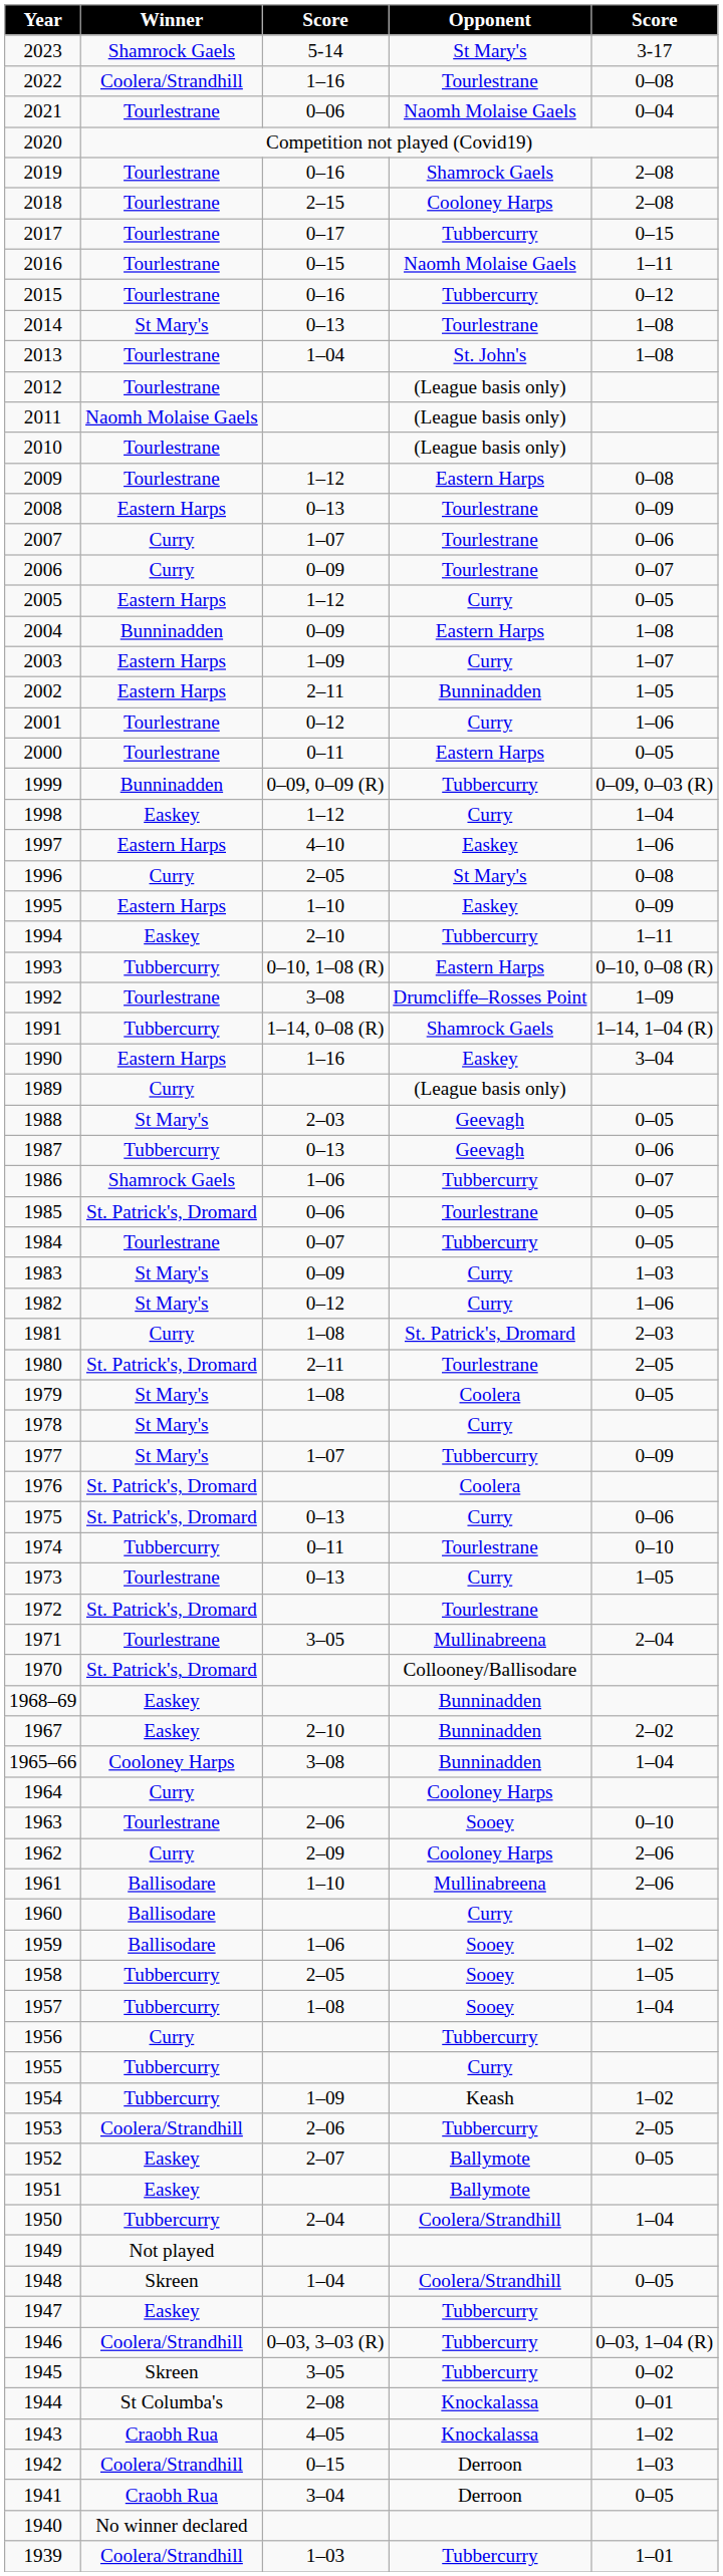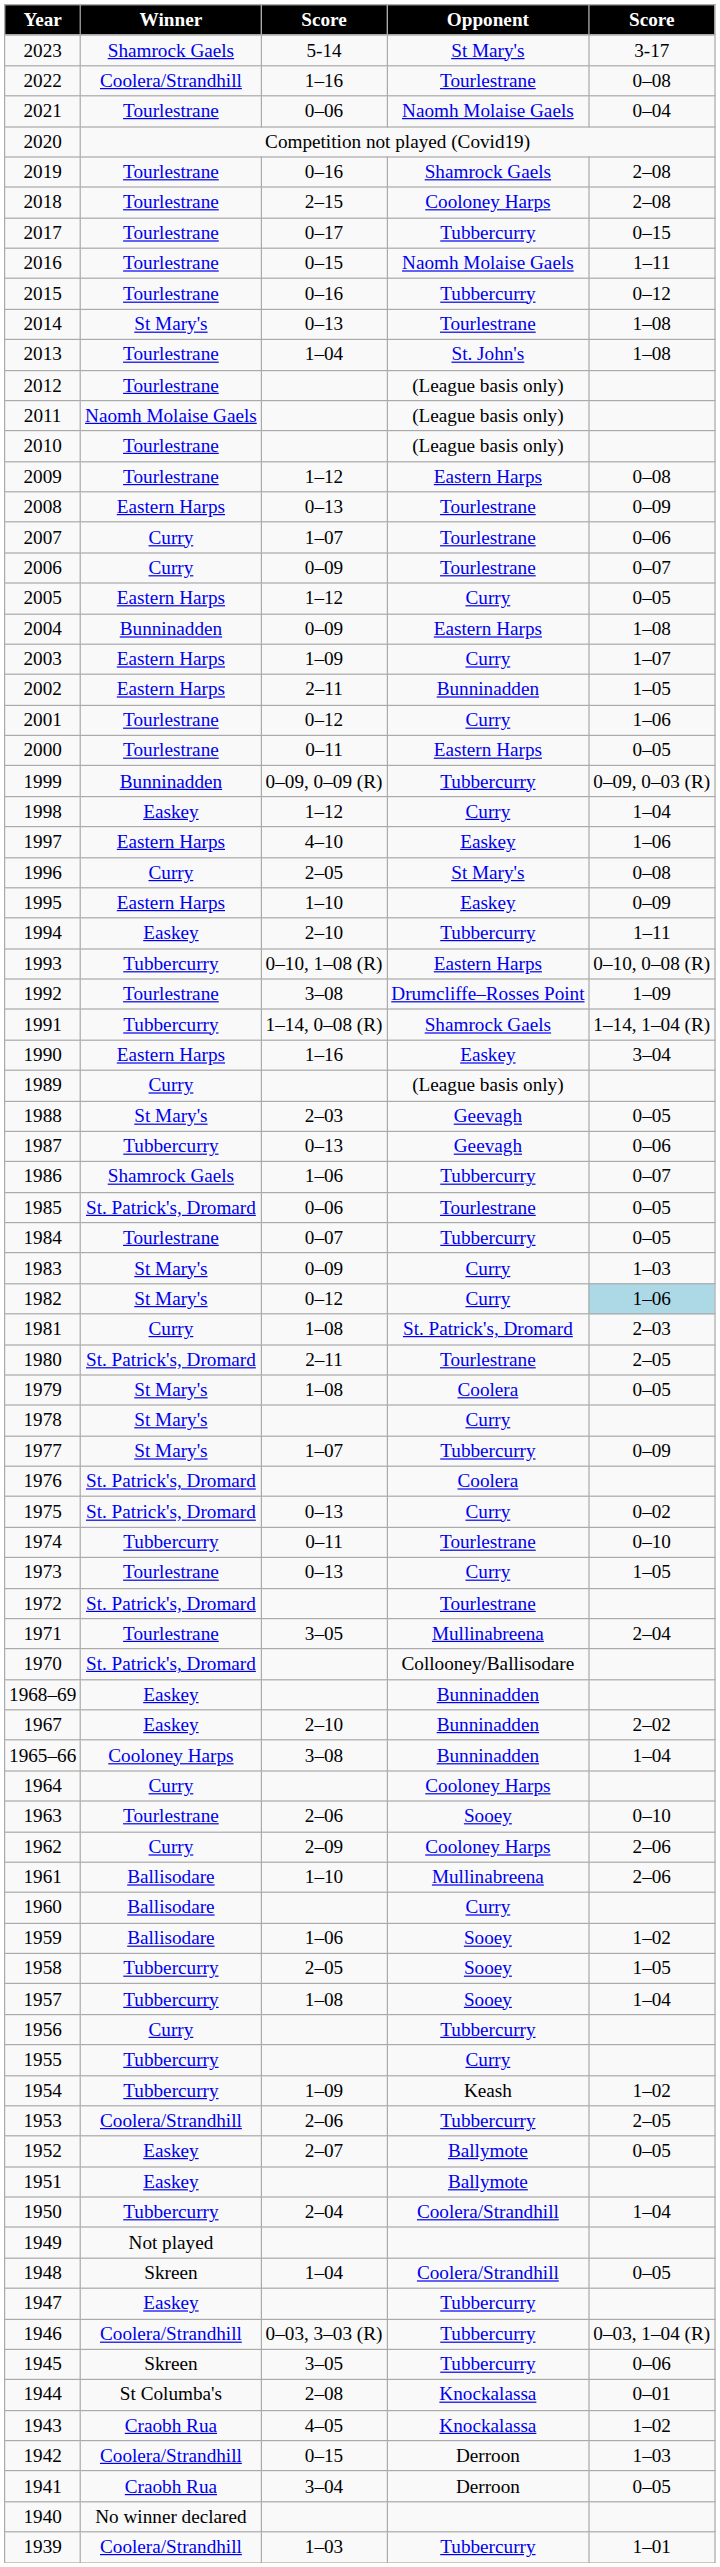 <table class="wikitable" style="text-align:center;">
 <tr>
 <th style="background:black;color:white">Year</th>
 <th style="background:black;color:white">Winner</th>
 <th style="background:black;color:white">Score</th>
 <th style="background:black;color:white">Opponent</th>
 <th style="background:black;color:white">Score</th>
 </tr>
 <tr>
 <td>2023</td>
 <td><a href='#'>Shamrock Gaels</a></td>
 <td>5-14</td>
 <td><a href='#'>St Mary's</a></td>
 <td>3-17</td>
 </tr>
 <tr>
 <td>2022</td>
 <td><a href='#'>Coolera/Strandhill</a></td>
 <td>1–16</td>
 <td><a href='#'>Tourlestrane</a></td>
 <td>0–08</td>
 </tr>
 <tr>
 <td>2021</td>
 <td><a href='#'>Tourlestrane</a></td>
 <td>0–06</td>
 <td><a href='#'>Naomh Molaise Gaels</a></td>
 <td>0–04</td>
 </tr>
 <tr>
 <td>2020</td>
 <td colspan="4">Competition not played (Covid19)</td>
 </tr>
 <tr>
 <td>2019</td>
 <td><a href='#'>Tourlestrane</a></td>
 <td>0–16</td>
 <td><a href='#'>Shamrock Gaels</a></td>
 <td>2–08</td>
 </tr>
 <tr>
 <td>2018</td>
 <td><a href='#'>Tourlestrane</a></td>
 <td>2–15</td>
 <td><a href='#'>Cooloney Harps</a></td>
 <td>2–08</td>
 </tr>
 <tr>
 <td>2017</td>
 <td><a href='#'>Tourlestrane</a></td>
 <td>0–17</td>
 <td><a href='#'>Tubbercurry</a></td>
 <td>0–15</td>
 </tr>
 <tr>
 <td>2016</td>
 <td><a href='#'>Tourlestrane</a></td>
 <td>0–15</td>
 <td><a href='#'>Naomh Molaise Gaels</a></td>
 <td>1–11</td>
 </tr>
 <tr>
 <td>2015</td>
 <td><a href='#'>Tourlestrane</a></td>
 <td>0–16</td>
 <td><a href='#'>Tubbercurry</a></td>
 <td>0–12</td>
 </tr>
 <tr>
 <td>2014</td>
 <td><a href='#'>St Mary's</a></td>
 <td>0–13</td>
 <td><a href='#'>Tourlestrane</a></td>
 <td>1–08</td>
 </tr>
 <tr>
 <td>2013</td>
 <td><a href='#'>Tourlestrane</a></td>
 <td>1–04</td>
 <td><a href='#'>St. John's</a></td>
 <td>1–08</td>
 </tr>
 <tr>
 <td>2012</td>
 <td><a href='#'>Tourlestrane</a></td>
 <td></td>
 <td>(League basis only)</td>
 <td></td>
 </tr>
 <tr>
 <td>2011</td>
 <td><a href='#'>Naomh Molaise Gaels</a></td>
 <td></td>
 <td>(League basis only)</td>
 <td></td>
 </tr>
 <tr>
 <td>2010</td>
 <td><a href='#'>Tourlestrane</a></td>
 <td></td>
 <td>(League basis only)</td>
 <td></td>
 </tr>
 <tr>
 <td>2009</td>
 <td><a href='#'>Tourlestrane</a></td>
 <td>1–12</td>
 <td><a href='#'>Eastern Harps</a></td>
 <td>0–08</td>
 </tr>
 <tr>
 <td>2008</td>
 <td><a href='#'>Eastern Harps</a></td>
 <td>0–13</td>
 <td><a href='#'>Tourlestrane</a></td>
 <td>0–09</td>
 </tr>
 <tr>
 <td>2007</td>
 <td><a href='#'>Curry</a></td>
 <td>1–07</td>
 <td><a href='#'>Tourlestrane</a></td>
 <td>0–06</td>
 </tr>
 <tr>
 <td>2006</td>
 <td><a href='#'>Curry</a></td>
 <td>0–09</td>
 <td><a href='#'>Tourlestrane</a></td>
 <td>0–07</td>
 </tr>
 <tr>
 <td>2005</td>
 <td><a href='#'>Eastern Harps</a></td>
 <td>1–12</td>
 <td><a href='#'>Curry</a></td>
 <td>0–05</td>
 </tr>
 <tr>
 <td>2004</td>
 <td><a href='#'>Bunninadden</a></td>
 <td>0–09</td>
 <td><a href='#'>Eastern Harps</a></td>
 <td>1–08</td>
 </tr>
 <tr>
 <td>2003</td>
 <td><a href='#'>Eastern Harps</a></td>
 <td>1–09</td>
 <td><a href='#'>Curry</a></td>
 <td>1–07</td>
 </tr>
 <tr>
 <td>2002</td>
 <td><a href='#'>Eastern Harps</a></td>
 <td>2–11</td>
 <td><a href='#'>Bunninadden</a></td>
 <td>1–05</td>
 </tr>
 <tr>
 <td>2001</td>
 <td><a href='#'>Tourlestrane</a></td>
 <td>0–12</td>
 <td><a href='#'>Curry</a></td>
 <td>1–06</td>
 </tr>
 <tr>
 <td>2000</td>
 <td><a href='#'>Tourlestrane</a></td>
 <td>0–11</td>
 <td><a href='#'>Eastern Harps</a></td>
 <td>0–05</td>
 </tr>
 <tr>
 <td>1999</td>
 <td><a href='#'>Bunninadden</a></td>
 <td>0–09, 0–09 (R)</td>
 <td><a href='#'>Tubbercurry</a></td>
 <td>0–09, 0–03 (R)</td>
 </tr>
 <tr>
 <td>1998</td>
 <td><a href='#'>Easkey</a></td>
 <td>1–12</td>
 <td><a href='#'>Curry</a></td>
 <td>1–04</td>
 </tr>
 <tr>
 <td>1997</td>
 <td><a href='#'>Eastern Harps</a></td>
 <td>4–10</td>
 <td><a href='#'>Easkey</a></td>
 <td>1–06</td>
 </tr>
 <tr>
 <td>1996</td>
 <td><a href='#'>Curry</a></td>
 <td>2–05</td>
 <td><a href='#'>St Mary's</a></td>
 <td>0–08</td>
 </tr>
 <tr>
 <td>1995</td>
 <td><a href='#'>Eastern Harps</a></td>
 <td>1–10</td>
 <td><a href='#'>Easkey</a></td>
 <td>0–09</td>
 </tr>
 <tr>
 <td>1994</td>
 <td><a href='#'>Easkey</a></td>
 <td>2–10</td>
 <td><a href='#'>Tubbercurry</a></td>
 <td>1–11</td>
 </tr>
 <tr>
 <td>1993</td>
 <td><a href='#'>Tubbercurry</a></td>
 <td>0–10, 1–08 (R)</td>
 <td><a href='#'>Eastern Harps</a></td>
 <td>0–10, 0–08 (R)</td>
 </tr>
 <tr>
 <td>1992</td>
 <td><a href='#'>Tourlestrane</a></td>
 <td>3–08</td>
 <td><a href='#'>Drumcliffe–Rosses Point</a></td>
 <td>1–09</td>
 </tr>
 <tr>
 <td>1991</td>
 <td><a href='#'>Tubbercurry</a></td>
 <td>1–14, 0–08 (R)</td>
 <td><a href='#'>Shamrock Gaels</a></td>
 <td>1–14, 1–04 (R)</td>
 </tr>
 <tr>
 <td>1990</td>
 <td><a href='#'>Eastern Harps</a></td>
 <td>1–16</td>
 <td><a href='#'>Easkey</a></td>
 <td>3–04</td>
 </tr>
 <tr>
 <td>1989</td>
 <td><a href='#'>Curry</a></td>
 <td></td>
 <td>(League basis only)</td>
 <td></td>
 </tr>
 <tr>
 <td>1988</td>
 <td><a href='#'>St Mary's</a></td>
 <td>2–03</td>
 <td><a href='#'>Geevagh</a></td>
 <td>0–05</td>
 </tr>
 <tr>
 <td>1987</td>
 <td><a href='#'>Tubbercurry</a></td>
 <td>0–13</td>
 <td><a href='#'>Geevagh</a></td>
 <td>0–06</td>
 </tr>
 <tr>
 <td>1986</td>
 <td><a href='#'>Shamrock Gaels</a></td>
 <td>1–06</td>
 <td><a href='#'>Tubbercurry</a></td>
 <td>0–07</td>
 </tr>
 <tr>
 <td>1985</td>
 <td><a href='#'>St. Patrick's, Dromard</a></td>
 <td>0–06</td>
 <td><a href='#'>Tourlestrane</a></td>
 <td>0–05</td>
 </tr>
 <tr>
 <td>1984</td>
 <td><a href='#'>Tourlestrane</a></td>
 <td>0–07</td>
 <td><a href='#'>Tubbercurry</a></td>
 <td>0–05</td>
 </tr>
 <tr>
 <td>1983</td>
 <td><a href='#'>St Mary's</a></td>
 <td>0–09</td>
 <td><a href='#'>Curry</a></td>
 <td>1–03</td>
 </tr>
 <tr>
 <td>1982</td>
 <td><a href='#'>St Mary's</a></td>
 <td>0–12</td>
 <td><a href='#'>Curry</a></td>
-<td>1–06</td>
+<td style="background: lightblue;">1–06</td>
 </tr>
 <tr>
 <td>1981</td>
 <td><a href='#'>Curry</a></td>
 <td>1–08</td>
 <td><a href='#'>St. Patrick's, Dromard</a></td>
 <td>2–03</td>
 </tr>
 <tr>
 <td>1980</td>
 <td><a href='#'>St. Patrick's, Dromard</a></td>
 <td>2–11</td>
 <td><a href='#'>Tourlestrane</a></td>
 <td>2–05</td>
 </tr>
 <tr>
 <td>1979</td>
 <td><a href='#'>St Mary's</a></td>
 <td>1–08</td>
 <td><a href='#'>Coolera</a></td>
 <td>0–05</td>
 </tr>
 <tr>
 <td>1978</td>
 <td><a href='#'>St Mary's</a></td>
 <td></td>
 <td><a href='#'>Curry</a></td>
 <td></td>
 </tr>
 <tr>
 <td>1977</td>
 <td><a href='#'>St Mary's</a></td>
 <td>1–07</td>
 <td><a href='#'>Tubbercurry</a></td>
 <td>0–09</td>
 </tr>
 <tr>
 <td>1976</td>
 <td><a href='#'>St. Patrick's, Dromard</a></td>
 <td></td>
 <td><a href='#'>Coolera</a></td>
 <td></td>
 </tr>
 <tr>
 <td>1975</td>
 <td><a href='#'>St. Patrick's, Dromard</a></td>
 <td>0–13</td>
 <td><a href='#'>Curry</a></td>
-<td>0–06</td>
+<td>0–02</td>
 </tr>
 <tr>
 <td>1974</td>
 <td><a href='#'>Tubbercurry</a></td>
 <td>0–11</td>
 <td><a href='#'>Tourlestrane</a></td>
 <td>0–10</td>
 </tr>
 <tr>
 <td>1973</td>
 <td><a href='#'>Tourlestrane</a></td>
 <td>0–13</td>
 <td><a href='#'>Curry</a></td>
 <td>1–05</td>
 </tr>
 <tr>
 <td>1972</td>
 <td><a href='#'>St. Patrick's, Dromard</a></td>
 <td></td>
 <td><a href='#'>Tourlestrane</a></td>
 <td></td>
 </tr>
 <tr>
 <td>1971</td>
 <td><a href='#'>Tourlestrane</a></td>
 <td>3–05</td>
 <td><a href='#'>Mullinabreena</a></td>
 <td>2–04</td>
 </tr>
 <tr>
 <td>1970</td>
 <td><a href='#'>St. Patrick's, Dromard</a></td>
 <td></td>
 <td>Collooney/Ballisodare</td>
 <td></td>
 </tr>
 <tr>
 <td>1968–69</td>
 <td><a href='#'>Easkey</a></td>
 <td></td>
 <td><a href='#'>Bunninadden</a></td>
 <td></td>
 </tr>
 <tr>
 <td>1967</td>
 <td><a href='#'>Easkey</a></td>
 <td>2–10</td>
 <td><a href='#'>Bunninadden</a></td>
 <td>2–02</td>
 </tr>
 <tr>
 <td>1965–66</td>
 <td><a href='#'>Cooloney Harps</a></td>
 <td>3–08</td>
 <td><a href='#'>Bunninadden</a></td>
 <td>1–04</td>
 </tr>
 <tr>
 <td>1964</td>
 <td><a href='#'>Curry</a></td>
 <td></td>
 <td><a href='#'>Cooloney Harps</a></td>
 <td></td>
 </tr>
 <tr>
 <td>1963</td>
 <td><a href='#'>Tourlestrane</a></td>
 <td>2–06</td>
 <td><a href='#'>Sooey</a></td>
 <td>0–10</td>
 </tr>
 <tr>
 <td>1962</td>
 <td><a href='#'>Curry</a></td>
 <td>2–09</td>
 <td><a href='#'>Cooloney Harps</a></td>
 <td>2–06</td>
 </tr>
 <tr>
 <td>1961</td>
 <td><a href='#'>Ballisodare</a></td>
 <td>1–10</td>
 <td><a href='#'>Mullinabreena</a></td>
 <td>2–06</td>
 </tr>
 <tr>
 <td>1960</td>
 <td><a href='#'>Ballisodare</a></td>
 <td></td>
 <td><a href='#'>Curry</a></td>
 <td></td>
 </tr>
 <tr>
 <td>1959</td>
 <td><a href='#'>Ballisodare</a></td>
 <td>1–06</td>
 <td><a href='#'>Sooey</a></td>
 <td>1–02</td>
 </tr>
 <tr>
 <td>1958</td>
 <td><a href='#'>Tubbercurry</a></td>
 <td>2–05</td>
 <td><a href='#'>Sooey</a></td>
 <td>1–05</td>
 </tr>
 <tr>
 <td>1957</td>
 <td><a href='#'>Tubbercurry</a></td>
 <td>1–08</td>
 <td><a href='#'>Sooey</a></td>
 <td>1–04</td>
 </tr>
 <tr>
 <td>1956</td>
 <td><a href='#'>Curry</a></td>
 <td></td>
 <td><a href='#'>Tubbercurry</a></td>
 <td></td>
 </tr>
 <tr>
 <td>1955</td>
 <td><a href='#'>Tubbercurry</a></td>
 <td></td>
 <td><a href='#'>Curry</a></td>
 <td></td>
 </tr>
 <tr>
 <td>1954</td>
 <td><a href='#'>Tubbercurry</a></td>
 <td>1–09</td>
 <td>Keash</td>
 <td>1–02</td>
 </tr>
 <tr>
 <td>1953</td>
 <td><a href='#'>Coolera/Strandhill</a></td>
 <td>2–06</td>
 <td><a href='#'>Tubbercurry</a></td>
 <td>2–05</td>
 </tr>
 <tr>
 <td>1952</td>
 <td><a href='#'>Easkey</a></td>
 <td>2–07</td>
 <td><a href='#'>Ballymote</a></td>
 <td>0–05</td>
 </tr>
 <tr>
 <td>1951</td>
 <td><a href='#'>Easkey</a></td>
 <td></td>
 <td><a href='#'>Ballymote</a></td>
 <td></td>
 </tr>
 <tr>
 <td>1950</td>
 <td><a href='#'>Tubbercurry</a></td>
 <td>2–04</td>
 <td><a href='#'>Coolera/Strandhill</a></td>
 <td>1–04</td>
 </tr>
 <tr>
 <td>1949</td>
 <td>Not played</td>
 <td></td>
 <td></td>
 <td></td>
 </tr>
 <tr>
 <td>1948</td>
 <td>Skreen</td>
 <td>1–04</td>
 <td><a href='#'>Coolera/Strandhill</a></td>
 <td>0–05</td>
 </tr>
 <tr>
 <td>1947</td>
 <td><a href='#'>Easkey</a></td>
 <td></td>
 <td><a href='#'>Tubbercurry</a></td>
 <td></td>
 </tr>
 <tr>
 <td>1946</td>
 <td><a href='#'>Coolera/Strandhill</a></td>
 <td>0–03, 3–03 (R)</td>
 <td><a href='#'>Tubbercurry</a></td>
 <td>0–03, 1–04 (R)</td>
 </tr>
 <tr>
 <td>1945</td>
 <td>Skreen</td>
 <td>3–05</td>
 <td><a href='#'>Tubbercurry</a></td>
-<td>0–02</td>
+<td>0–06</td>
 </tr>
 <tr>
 <td>1944</td>
 <td>St Columba's</td>
 <td>2–08</td>
 <td><a href='#'>Knockalassa</a></td>
 <td>0–01</td>
 </tr>
 <tr>
 <td>1943</td>
 <td><a href='#'>Craobh Rua</a></td>
 <td>4–05</td>
 <td><a href='#'>Knockalassa</a></td>
 <td>1–02</td>
 </tr>
 <tr>
 <td>1942</td>
 <td><a href='#'>Coolera/Strandhill</a></td>
 <td>0–15</td>
 <td>Derroon</td>
 <td>1–03</td>
 </tr>
 <tr>
 <td>1941</td>
 <td><a href='#'>Craobh Rua</a></td>
 <td>3–04</td>
 <td>Derroon</td>
 <td>0–05</td>
 </tr>
 <tr>
 <td>1940</td>
 <td>No winner declared</td>
 <td></td>
 <td></td>
 <td></td>
 </tr>
 <tr>
 <td>1939</td>
 <td><a href='#'>Coolera/Strandhill</a></td>
 <td>1–03</td>
 <td><a href='#'>Tubbercurry</a></td>
 <td>1–01</td>
 </tr>
 </table>
